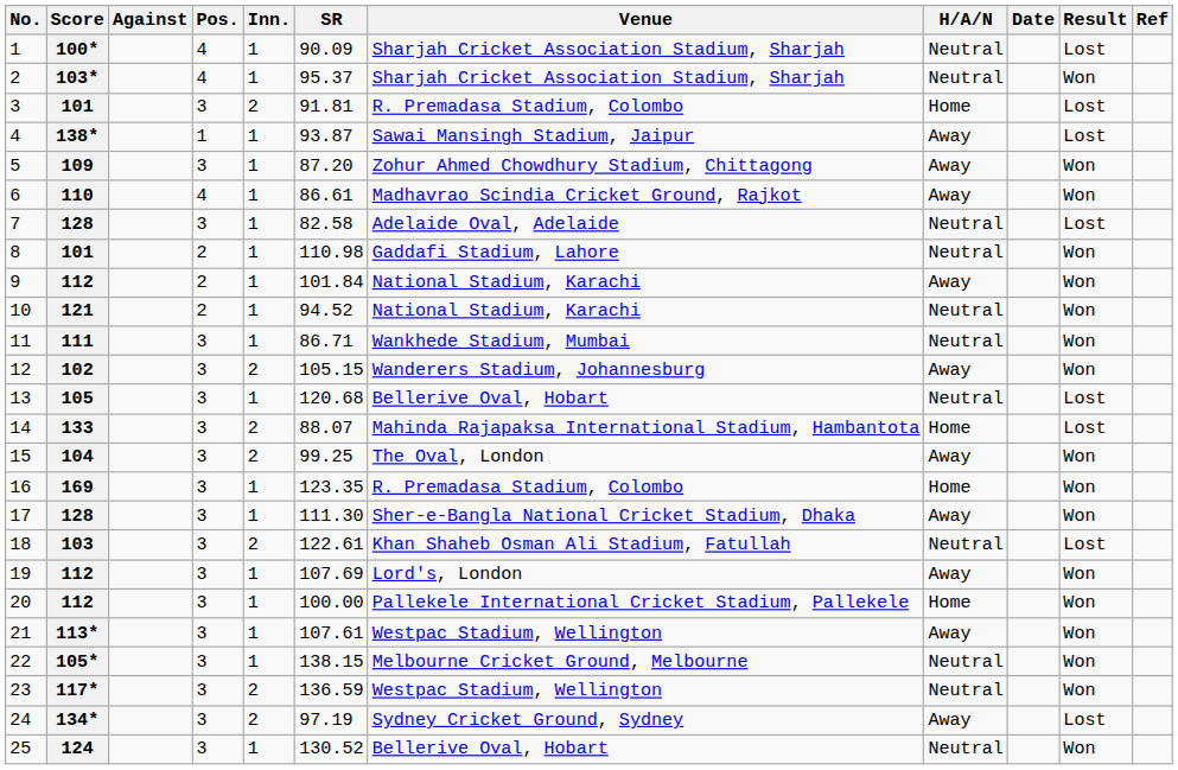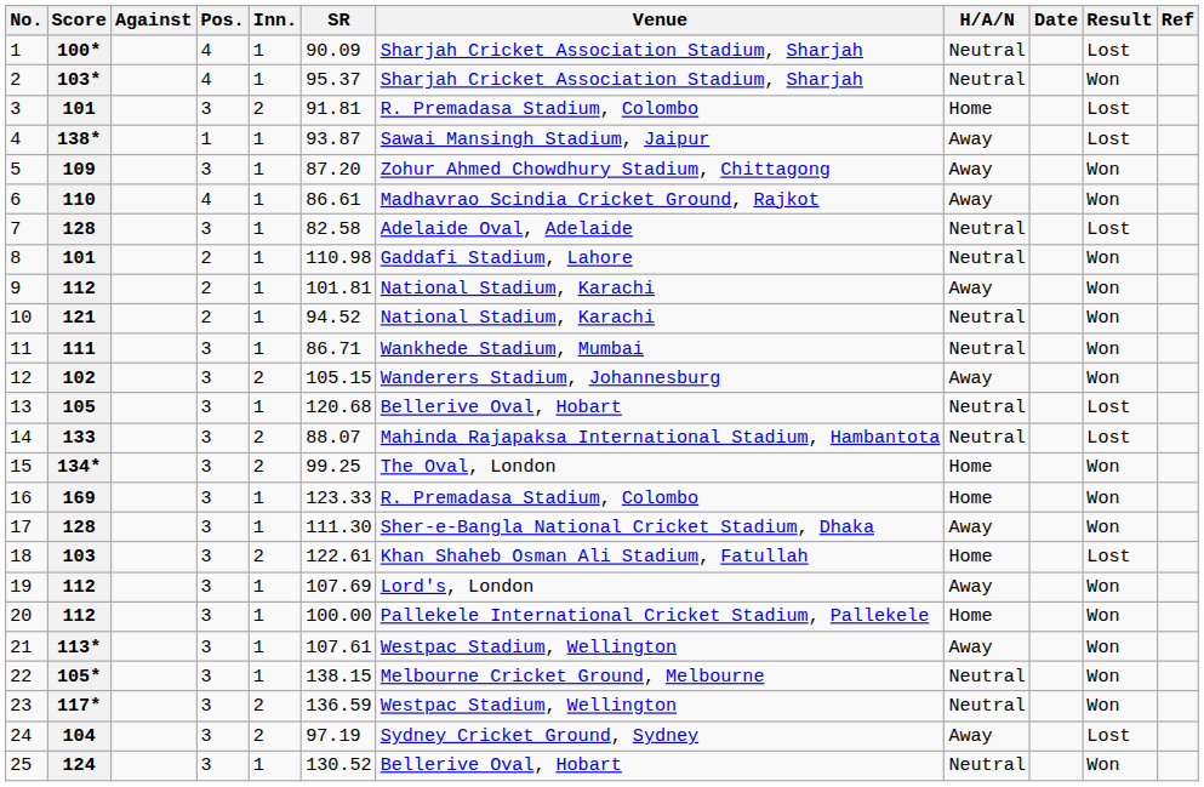 <table class="wikitable plainrowheaders sortable">
 <tr>
 <th>No.</th>
 <th>Score</th>
 <th>Against</th>
 <th>Pos.</th>
 <th>Inn.</th>
 <th>SR</th>
 <th>Venue</th>
 <th>H/A/N</th>
 <th>Date</th>
 <th>Result</th>
 <th scope="col" class="unsortable">Ref</th>
 </tr>
 <tr>
 <td>1</td>
 <th scope="row"> 100* </th>
 <td></td>
 <td>4</td>
 <td>1</td>
 <td>90.09</td>
 <td><a href='#'>Sharjah Cricket Association Stadium</a>, <a href='#'>Sharjah</a></td>
 <td>Neutral</td>
 <td></td>
 <td>Lost</td>
 <td></td>
 </tr>
 <tr>
 <td>2</td>
 <th scope="row"> 103*</th>
 <td></td>
 <td>4</td>
 <td>1</td>
 <td>95.37</td>
 <td><a href='#'>Sharjah Cricket Association Stadium</a>, <a href='#'>Sharjah</a></td>
 <td>Neutral</td>
 <td></td>
 <td>Won</td>
 <td></td>
 </tr>
 <tr>
 <td>3</td>
 <th scope="row"> 101</th>
 <td></td>
 <td>3</td>
 <td>2</td>
 <td>91.81</td>
 <td><a href='#'>R. Premadasa Stadium</a>, <a href='#'>Colombo</a></td>
 <td>Home</td>
 <td></td>
 <td>Lost</td>
 <td></td>
 </tr>
 <tr>
 <td>4</td>
 <th scope="row"> 138*</th>
 <td></td>
 <td>1</td>
 <td>1</td>
 <td>93.87</td>
 <td><a href='#'>Sawai Mansingh Stadium</a>, <a href='#'>Jaipur</a></td>
 <td>Away</td>
 <td></td>
 <td>Lost</td>
 <td></td>
 </tr>
 <tr>
 <td>5</td>
 <th scope="row"> 109 </th>
 <td></td>
 <td>3</td>
 <td>1</td>
 <td>87.20</td>
 <td><a href='#'>Zohur Ahmed Chowdhury Stadium</a>, <a href='#'>Chittagong</a></td>
 <td>Away</td>
 <td></td>
 <td>Won</td>
 <td></td>
 </tr>
 <tr>
 <td>6</td>
 <th scope="row"> 110 </th>
 <td></td>
 <td>4</td>
 <td>1</td>
 <td>86.61</td>
 <td><a href='#'>Madhavrao Scindia Cricket Ground</a>, <a href='#'>Rajkot</a></td>
 <td>Away</td>
 <td></td>
 <td>Won</td>
 <td></td>
 </tr>
 <tr>
 <td>7</td>
 <th scope="row"> 128 </th>
 <td></td>
 <td>3</td>
 <td>1</td>
 <td>82.58</td>
 <td><a href='#'>Adelaide Oval</a>, <a href='#'>Adelaide</a></td>
 <td>Neutral</td>
 <td></td>
 <td>Lost</td>
 <td></td>
 </tr>
 <tr>
 <td>8</td>
 <th scope="row"> 101 </th>
 <td></td>
 <td>2</td>
 <td>1</td>
 <td>110.98</td>
 <td><a href='#'>Gaddafi Stadium</a>, <a href='#'>Lahore</a></td>
 <td>Neutral</td>
 <td></td>
 <td>Won</td>
 <td></td>
 </tr>
 <tr>
 <td>9</td>
 <th scope="row"> 112 </th>
 <td></td>
 <td>2</td>
 <td>1</td>
-<td>101.84</td>
+<td>101.81</td>
 <td><a href='#'>National Stadium</a>, <a href='#'>Karachi</a></td>
 <td>Away</td>
 <td></td>
 <td>Won</td>
 <td></td>
 </tr>
 <tr>
 <td>10</td>
 <th scope="row"> 121</th>
 <td></td>
 <td>2</td>
 <td>1</td>
 <td>94.52</td>
 <td><a href='#'>National Stadium</a>, <a href='#'>Karachi</a></td>
 <td>Neutral</td>
 <td></td>
 <td>Won</td>
 <td></td>
 </tr>
 <tr>
 <td>11</td>
 <th scope="row"> 111  </th>
 <td></td>
 <td>3</td>
 <td>1</td>
 <td>86.71</td>
 <td><a href='#'>Wankhede Stadium</a>, <a href='#'>Mumbai</a></td>
 <td>Neutral</td>
 <td></td>
 <td>Won</td>
 <td></td>
 </tr>
 <tr>
 <td>12</td>
 <th scope="row"> 102 </th>
 <td></td>
 <td>3</td>
 <td>2</td>
 <td>105.15</td>
 <td><a href='#'>Wanderers Stadium</a>, <a href='#'>Johannesburg</a></td>
 <td>Away</td>
 <td></td>
 <td>Won</td>
 <td></td>
 </tr>
 <tr>
 <td>13</td>
 <th scope="row"> 105</th>
 <td></td>
 <td>3</td>
 <td>1</td>
 <td>120.68</td>
 <td><a href='#'>Bellerive Oval</a>, <a href='#'>Hobart</a></td>
 <td>Neutral</td>
 <td></td>
 <td>Lost</td>
 <td></td>
 </tr>
 <tr>
 <td>14</td>
 <th scope="row"> 133</th>
 <td></td>
 <td>3</td>
 <td>2</td>
 <td>88.07</td>
 <td><a href='#'>Mahinda Rajapaksa International Stadium</a>, <a href='#'>Hambantota</a></td>
-<td>Home</td>
+<td>Neutral</td>
 <td></td>
 <td>Lost</td>
 <td></td>
 </tr>
 <tr>
 <td>15</td>
-<th scope="row"> 104</th>
+<th scope="row"> 134*</th>
 <td></td>
 <td>3</td>
 <td>2</td>
 <td>99.25</td>
 <td><a href='#'>The Oval</a>, London</td>
-<td>Away</td>
+<td>Home</td>
 <td></td>
 <td>Won</td>
 <td></td>
 </tr>
 <tr>
 <td>16</td>
 <th scope="row"> 169 </th>
 <td></td>
 <td>3</td>
 <td>1</td>
-<td>123.35</td>
+<td>123.33</td>
 <td><a href='#'>R. Premadasa Stadium</a>, <a href='#'>Colombo</a></td>
 <td>Home</td>
 <td></td>
 <td>Won</td>
 <td></td>
 </tr>
 <tr>
 <td>17</td>
 <th scope="row"> 128 </th>
 <td></td>
 <td>3</td>
 <td>1</td>
 <td>111.30</td>
 <td><a href='#'>Sher-e-Bangla National Cricket Stadium</a>, <a href='#'>Dhaka</a></td>
 <td>Away</td>
 <td></td>
 <td>Won</td>
 <td></td>
 </tr>
 <tr>
 <td>18</td>
 <th scope="row"> 103 </th>
 <td></td>
 <td>3</td>
 <td>2</td>
 <td>122.61</td>
 <td><a href='#'>Khan Shaheb Osman Ali Stadium</a>, <a href='#'>Fatullah</a></td>
-<td>Neutral</td>
+<td>Home</td>
 <td></td>
 <td>Lost</td>
 <td></td>
 </tr>
 <tr>
 <td>19</td>
 <th scope="row"> 112</th>
 <td></td>
 <td>3</td>
 <td>1</td>
 <td>107.69</td>
 <td><a href='#'>Lord's</a>, London</td>
 <td>Away</td>
 <td></td>
 <td>Won</td>
 <td></td>
 </tr>
 <tr>
 <td>20</td>
 <th scope="row"> 112 </th>
 <td></td>
 <td>3</td>
 <td>1</td>
 <td>100.00</td>
 <td><a href='#'>Pallekele International Cricket Stadium</a>, <a href='#'>Pallekele</a></td>
 <td>Home</td>
 <td></td>
 <td>Won</td>
 <td></td>
 </tr>
 <tr>
 <td>21</td>
 <th scope="row"> 113* </th>
 <td></td>
 <td>3</td>
 <td>1</td>
 <td>107.61</td>
 <td><a href='#'>Westpac Stadium</a>, <a href='#'>Wellington</a></td>
 <td>Away</td>
 <td></td>
 <td>Won</td>
 <td></td>
 </tr>
 <tr>
 <td>22</td>
 <th scope="row"> 105*</th>
 <td></td>
 <td>3</td>
 <td>1</td>
 <td>138.15</td>
 <td><a href='#'>Melbourne Cricket Ground</a>, <a href='#'>Melbourne</a></td>
 <td>Neutral</td>
 <td></td>
 <td>Won</td>
 <td></td>
 </tr>
 <tr>
 <td>23</td>
 <th scope="row"> 117* </th>
 <td></td>
 <td>3</td>
 <td>2</td>
 <td>136.59</td>
 <td><a href='#'>Westpac Stadium</a>, <a href='#'>Wellington</a></td>
 <td>Neutral</td>
 <td></td>
 <td>Won</td>
 <td></td>
 </tr>
 <tr>
 <td>24</td>
-<th scope="row"> 134*</th>
+<th scope="row"> 104</th>
 <td></td>
 <td>3</td>
 <td>2</td>
 <td>97.19</td>
 <td><a href='#'>Sydney Cricket Ground</a>, <a href='#'>Sydney</a></td>
 <td>Away</td>
 <td></td>
 <td>Lost</td>
 <td></td>
 </tr>
 <tr>
 <td>25</td>
 <th scope="row"> 124 </th>
 <td></td>
 <td>3</td>
 <td>1</td>
 <td>130.52</td>
 <td><a href='#'>Bellerive Oval</a>, <a href='#'>Hobart</a></td>
 <td>Neutral</td>
 <td></td>
 <td>Won</td>
 <td></td>
 </tr>
 </table>
